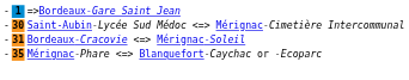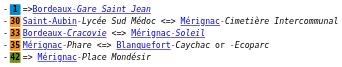 <table>
 <tr>
 <td align="center">-</td>
 <td bgcolor="008CD0"  align="center"><span> <strong>1</strong></span></td>
 <td>=><a href='#'>Bordeaux<em>-Gare Saint Jean</em></a></td>
 </tr>
 <tr>
 <td align="center">-</td>
 <td bgcolor="f7931d"  align="center"><span> <strong>30</strong></span></td>
 <td><a href='#'>Saint-Aubin</a><em>-Lycée Sud Médoc</em> <=> <a href='#'>Mérignac</a><em>-Cimetière Intercommunal</em></td>
 </tr>
 <tr>
 <td align="center">-</td>
-<td bgcolor="f7931d"  align="center"><span> <strong>31</strong></span></td>
+<td bgcolor="f7931d"  align="center"><span> <strong>33</strong></span></td>
 <td><a href='#'>Bordeaux<em>-Cracovie</em></a> <=> <a href='#'>Mérignac<em>-Soleil</em></a></td>
 </tr>
 <tr>
 <td align="center">-</td>
 <td bgcolor="f7931d"  align="center"><span> <strong>35</strong></span></td>
 <td><a href='#'>Mérignac</a><em>-Phare</em> <=> <a href='#'>Blanquefort</a><em>-Caychac</em> or <em>-Ecoparc</em></td>
 </tr>
 <tr>
+<td align="center">-</td>
+<td bgcolor="748f11"  align="center"><span> <strong>42</strong></span></td>
+<td>=> <a href='#'>Mérignac</a><em>-Place Mondésir</em></td>
+</tr>
+<tr>
 </tr>
 </table>
